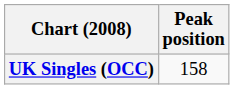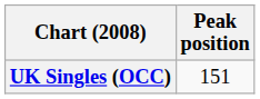 <table class="wikitable sortable plainrowheaders" style="text-align:center">
 <tr>
 <th>Chart (2008)</th>
 <th>Peak<br>position</th>
 </tr>
 <tr>
 <th scope="row"><a href='#'>UK Singles</a> (<a href='#'>OCC</a>)</th>
-<td align="center">158</td>
+<td align="center">151</td>
 </tr>
 </table>
